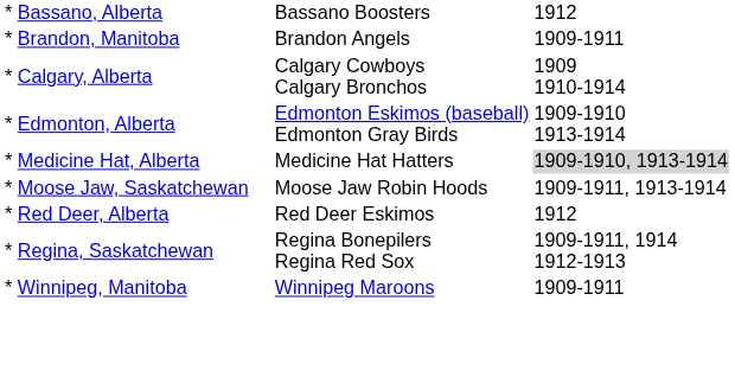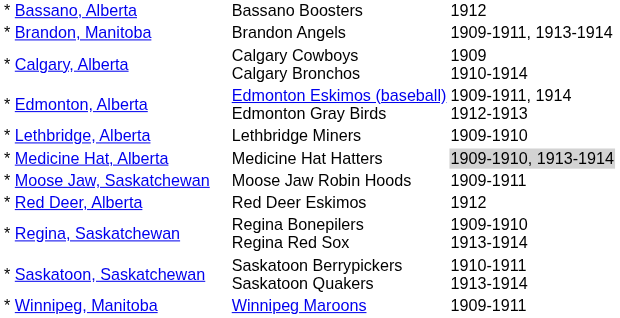 <table>
 <tr>
 <td>* <a href='#'>Bassano, Alberta</a></td>
 <td>Bassano Boosters</td>
 <td>1912</td>
 </tr>
 <tr>
 <td>* <a href='#'>Brandon, Manitoba</a></td>
 <td>Brandon Angels</td>
-<td>1909-1911</td>
+<td>1909-1911, 1913-1914</td>
 </tr>
 <tr>
 <td>* <a href='#'>Calgary, Alberta</a></td>
 <td>Calgary Cowboys<br>Calgary Bronchos</td>
 <td>1909<br>1910-1914</td>
 </tr>
 <tr>
 <td>* <a href='#'>Edmonton, Alberta</a></td>
 <td><a href='#'>Edmonton Eskimos (baseball)</a><br>Edmonton Gray Birds</td>
-<td>1909-1910<br>1913-1914</td>
+<td>1909-1911, 1914<br>1912-1913</td>
+</tr>
+<tr>
+<td>* <a href='#'>Lethbridge, Alberta</a></td>
+<td>Lethbridge Miners</td>
+<td>1909-1910</td>
 </tr>
 <tr>
 <td>* <a href='#'>Medicine Hat, Alberta</a></td>
 <td>Medicine Hat Hatters</td>
 <td style="background: lightgrey;">1909-1910, 1913-1914</td>
 </tr>
 <tr>
 <td>* <a href='#'>Moose Jaw, Saskatchewan</a>    </td>
 <td>Moose Jaw Robin Hoods    </td>
-<td>1909-1911, 1913-1914</td>
+<td>1909-1911</td>
 </tr>
 <tr>
 <td>* <a href='#'>Red Deer, Alberta</a></td>
 <td>Red Deer Eskimos</td>
 <td>1912</td>
 </tr>
 <tr>
 <td>* <a href='#'>Regina, Saskatchewan</a></td>
 <td>Regina Bonepilers<br>Regina Red Sox</td>
-<td>1909-1911, 1914<br>1912-1913</td>
+<td>1909-1910<br>1913-1914</td>
+</tr>
+<tr>
+<td>* <a href='#'>Saskatoon, Saskatchewan</a></td>
+<td>Saskatoon Berrypickers<br>Saskatoon Quakers</td>
+<td>1910-1911<br>1913-1914</td>
 </tr>
 <tr>
 <td>* <a href='#'>Winnipeg, Manitoba</a></td>
 <td><a href='#'>Winnipeg Maroons</a></td>
 <td>1909-1911</td>
 </tr>
 <tr>
 </tr>
 </table>
